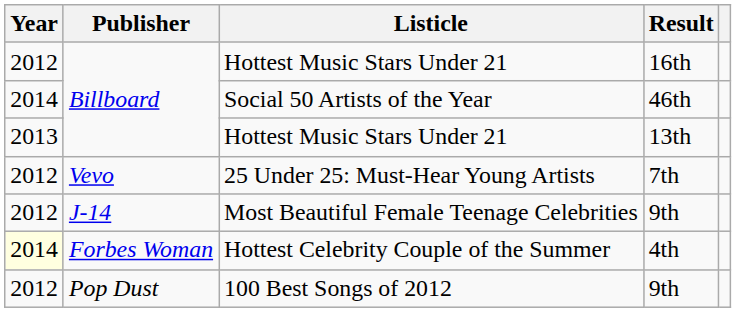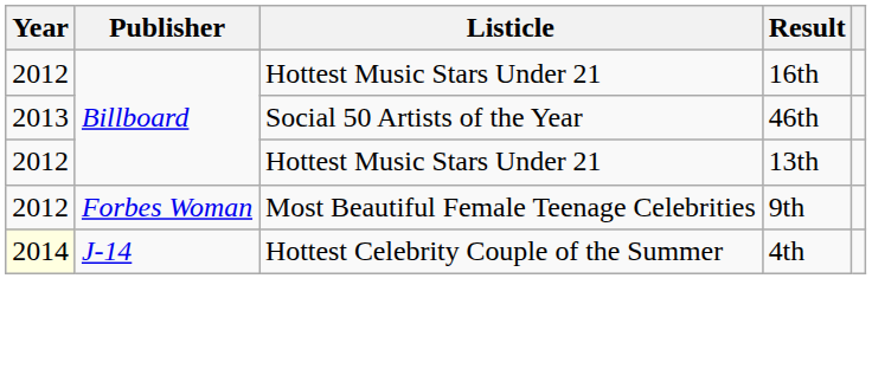 <table class="wikitable">
 <tr>
 <th>Year</th>
 <th>Publisher</th>
 <th>Listicle</th>
 <th>Result</th>
 <th></th>
 </tr>
 <tr>
 <td>2012</td>
 <td rowspan="3"><a href='#'><em>Billboard</em></a></td>
 <td>Hottest Music Stars Under 21</td>
 <td>16th</td>
 <td style="text-align:center"></td>
 </tr>
 <tr>
-<td>2014</td>
+<td>2013</td>
 <td>Social 50 Artists of the Year</td>
 <td>46th</td>
 <td style="text-align:center"></td>
 </tr>
 <tr>
-<td>2013</td>
+<td>2012</td>
 <td>Hottest Music Stars Under 21</td>
 <td>13th</td>
 <td style="text-align:center"></td>
 </tr>
 <tr>
 <td>2012</td>
-<td><em><a href='#'>Vevo</a></em></td>
-<td>25 Under 25: Must-Hear Young Artists</td>
-<td>7th</td>
-<td style="text-align:center"></td>
-</tr>
-<tr>
-<td>2012</td>
-<td><a href='#'><em>J-14</em></a></td>
+<td><a href='#'><em>Forbes Woman</em></a></td>
 <td>Most Beautiful Female Teenage Celebrities</td>
 <td>9th</td>
 <td style="text-align:center"></td>
 </tr>
 <tr>
 <td style="background: lightyellow;">2014</td>
-<td><a href='#'><em>Forbes Woman</em></a></td>
+<td><a href='#'><em>J-14</em></a></td>
 <td>Hottest Celebrity Couple of the Summer</td>
 <td>4th</td>
 <td style="text-align:center"></td>
 </tr>
-<tr>
-<td>2012</td>
-<td><em>Pop Dust</em></td>
-<td>100 Best Songs of 2012</td>
-<td>9th</td>
-<td style="text-align:center"></td>
-</tr>
 </table>
